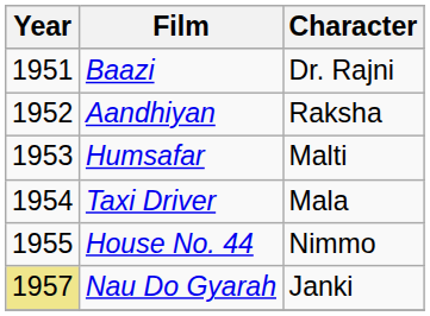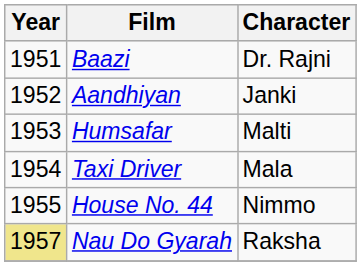 <table class="wikitable">
 <tr style="background:#ccc;">
 <th>Year</th>
 <th>Film</th>
 <th>Character</th>
 </tr>
 <tr>
 <td>1951</td>
 <td><em><a href='#'>Baazi</a></em></td>
 <td>Dr. Rajni</td>
 </tr>
 <tr>
 <td>1952</td>
 <td><em><a href='#'>Aandhiyan</a></em></td>
-<td>Raksha</td>
+<td>Janki</td>
 </tr>
 <tr>
 <td>1953</td>
 <td><em><a href='#'>Humsafar</a></em></td>
 <td>Malti</td>
 </tr>
 <tr>
 <td>1954</td>
 <td><em><a href='#'>Taxi Driver</a></em></td>
 <td>Mala</td>
 </tr>
 <tr>
 <td>1955</td>
 <td><em><a href='#'>House No. 44</a></em></td>
 <td>Nimmo</td>
 </tr>
 <tr>
 <td style="background: khaki;">1957</td>
 <td><em><a href='#'>Nau Do Gyarah</a></em></td>
-<td>Janki</td>
+<td>Raksha</td>
 </tr>
 <tr>
 </tr>
 </table>
